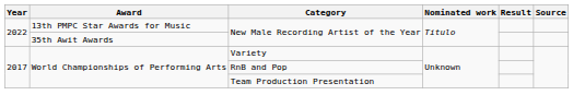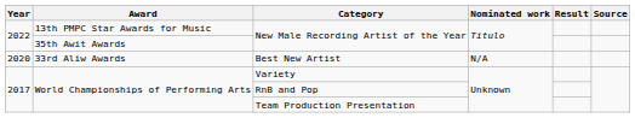 <table class="wikitable">
 <tr>
 <th>Year</th>
 <th>Award</th>
 <th>Category</th>
 <th>Nominated work</th>
 <th>Result</th>
 <th>Source</th>
 </tr>
 <tr>
 <td rowspan="2">2022</td>
 <td>13th PMPC Star Awards for Music</td>
 <td rowspan="2">New Male Recording Artist of the Year</td>
 <td rowspan="2"><em>Titulo</em></td>
 <td></td>
 <td></td>
 </tr>
 <tr>
 <td>35th Awit Awards</td>
 <td></td>
 <td></td>
 </tr>
 <tr>
+<td>2020</td>
+<td>33rd Aliw Awards</td>
+<td>Best New Artist</td>
+<td>N/A</td>
+<td></td>
+<td></td>
+</tr>
+<tr>
 <td rowspan="3">2017</td>
 <td rowspan="3">World Championships of Performing Arts</td>
 <td>Variety</td>
 <td rowspan="3">Unknown</td>
 <td></td>
 <td rowspan="3"></td>
 </tr>
 <tr>
 <td>RnB and Pop</td>
 <td></td>
 </tr>
 <tr>
 <td>Team Production Presentation</td>
 <td></td>
 </tr>
 </table>
